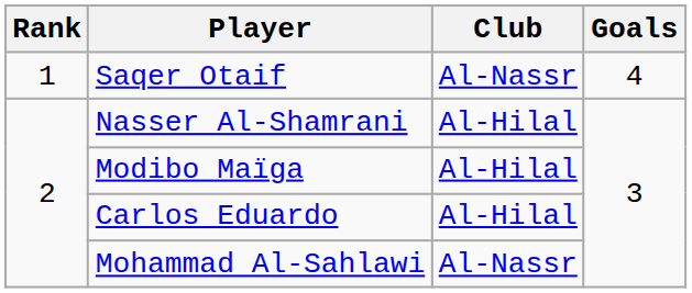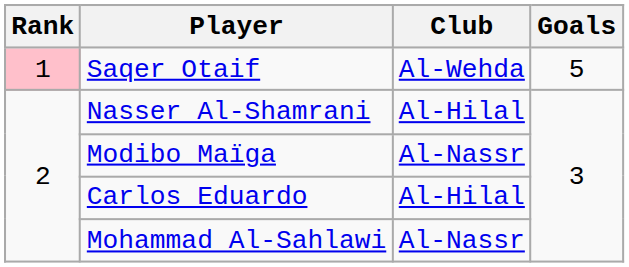 <table class="wikitable sortable" style="text-align:center">
 <tr>
 <th>Rank</th>
 <th>Player</th>
 <th>Club</th>
 <th>Goals</th>
 </tr>
 <tr>
-<td>1</td>
+<td style="background: pink;">1</td>
 <td align="left"> <a href='#'>Saqer Otaif</a></td>
-<td align="left"><a href='#'>Al-Nassr</a></td>
-<td>4</td>
+<td align="left"><a href='#'>Al-Wehda</a></td>
+<td>5</td>
 </tr>
 <tr>
 <td rowspan=4>2</td>
 <td align="left"> <a href='#'>Nasser Al-Shamrani</a></td>
 <td align="left"><a href='#'>Al-Hilal</a></td>
 <td rowspan=4>3</td>
 </tr>
 <tr>
 <td align="left"> <a href='#'>Modibo Maïga</a></td>
-<td align="left"><a href='#'>Al-Hilal</a></td>
+<td align="left"><a href='#'>Al-Nassr</a></td>
 </tr>
 <tr>
 <td align="left"> <a href='#'>Carlos Eduardo</a></td>
 <td align="left"><a href='#'>Al-Hilal</a></td>
 </tr>
 <tr>
 <td align="left"> <a href='#'>Mohammad Al-Sahlawi</a></td>
 <td align="left"><a href='#'>Al-Nassr</a></td>
 </tr>
 </table>
